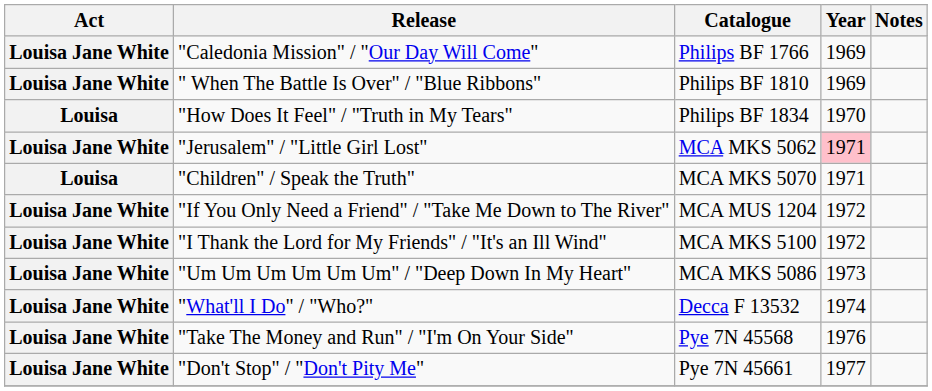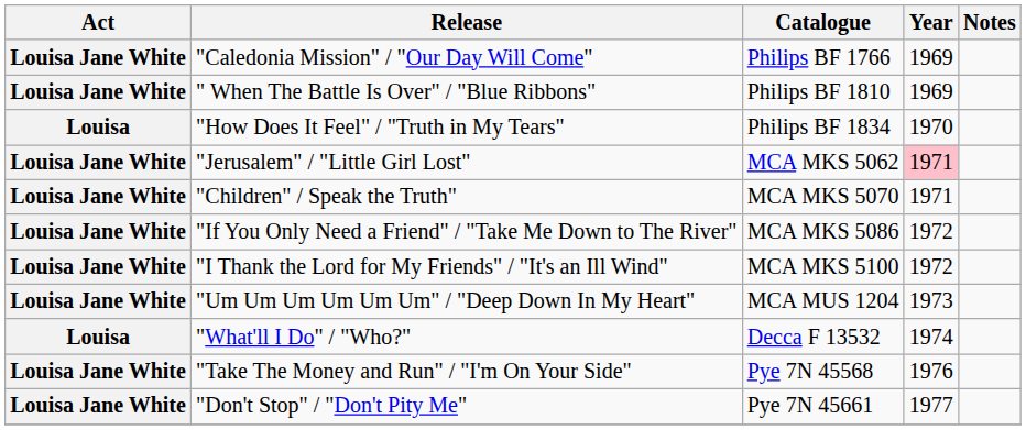 <table class="wikitable plainrowheaders sortable">
 <tr>
 <th scope="col" class="unsortable">Act</th>
 <th scope="col">Release</th>
 <th scope="col">Catalogue</th>
 <th scope="col">Year</th>
 <th scope="col" class="unsortable">Notes</th>
 </tr>
 <tr>
 <th scope="row">Louisa Jane White</th>
 <td>"Caledonia Mission" / "<a href='#'>Our Day Will Come</a>"</td>
 <td><a href='#'>Philips</a> BF 1766</td>
 <td>1969</td>
 <td></td>
 </tr>
 <tr>
 <th scope="row">Louisa Jane White</th>
 <td>" When The Battle Is Over" / "Blue Ribbons"</td>
 <td>Philips BF 1810</td>
 <td>1969</td>
 <td></td>
 </tr>
 <tr>
 <th scope="row">Louisa</th>
 <td>"How Does It Feel" / "Truth in My Tears"</td>
 <td>Philips BF 1834</td>
 <td>1970</td>
 <td></td>
 </tr>
 <tr>
 <th scope="row">Louisa Jane White</th>
 <td>"Jerusalem" / "Little Girl Lost"</td>
 <td><a href='#'>MCA</a> MKS 5062</td>
 <td style="background: pink;">1971</td>
 <td></td>
 </tr>
 <tr>
-<th scope="row">Louisa</th>
+<th scope="row">Louisa Jane White</th>
 <td>"Children" / Speak the Truth"</td>
 <td>MCA MKS 5070</td>
 <td>1971</td>
 <td></td>
 </tr>
 <tr>
 <th scope="row">Louisa Jane White</th>
 <td>"If You Only Need a Friend" / "Take Me Down to The River"</td>
-<td>MCA MUS 1204</td>
+<td>MCA MKS 5086</td>
 <td>1972</td>
 <td></td>
 </tr>
 <tr>
 <th scope="row">Louisa Jane White</th>
 <td>"I Thank the Lord for My Friends" / "It's an Ill Wind"</td>
 <td>MCA MKS 5100</td>
 <td>1972</td>
 <td></td>
 </tr>
 <tr>
 <th scope="row">Louisa Jane White</th>
 <td>"Um Um Um Um Um Um" / "Deep Down In My Heart"</td>
-<td>MCA MKS 5086</td>
+<td>MCA MUS 1204</td>
 <td>1973</td>
 <td></td>
 </tr>
 <tr>
-<th scope="row">Louisa Jane White</th>
+<th scope="row">Louisa</th>
 <td>"<a href='#'>What'll I Do</a>" / "Who?"</td>
 <td><a href='#'>Decca</a> F 13532</td>
 <td>1974</td>
 <td></td>
 </tr>
 <tr>
 <th scope="row">Louisa Jane White</th>
 <td>"Take The Money and Run" / "I'm On Your Side"</td>
 <td><a href='#'>Pye</a> 7N 45568</td>
 <td>1976</td>
 <td></td>
 </tr>
 <tr>
 <th scope="row">Louisa Jane White</th>
 <td>"Don't Stop" / "<a href='#'>Don't Pity Me</a>"</td>
 <td>Pye 7N 45661</td>
 <td>1977</td>
 <td></td>
 </tr>
 <tr>
 </tr>
 </table>
